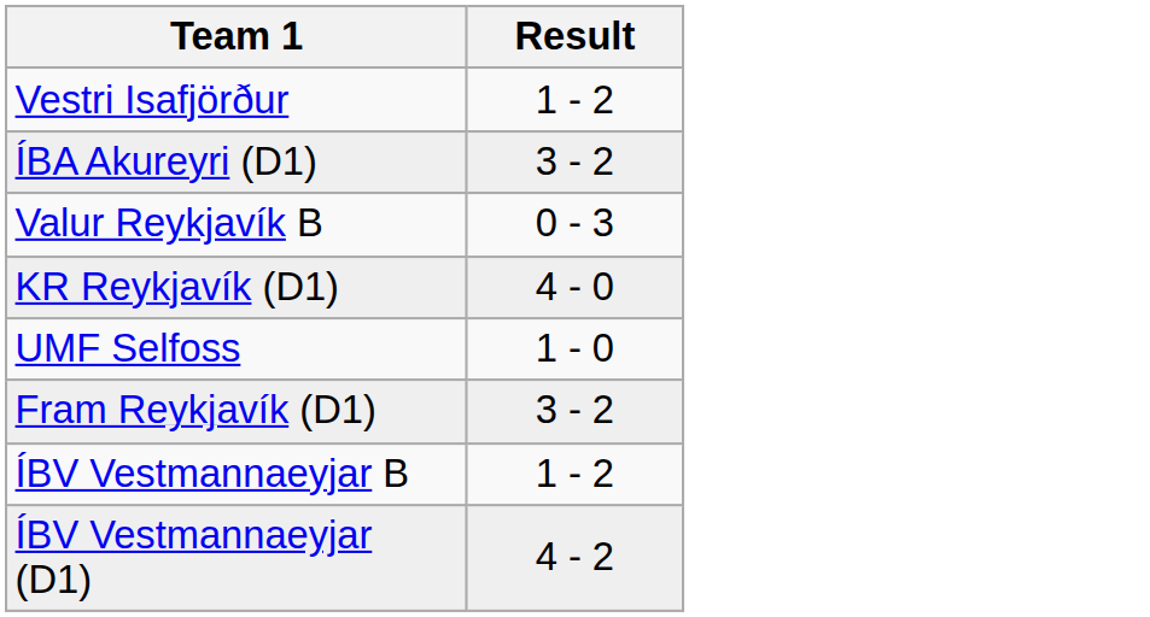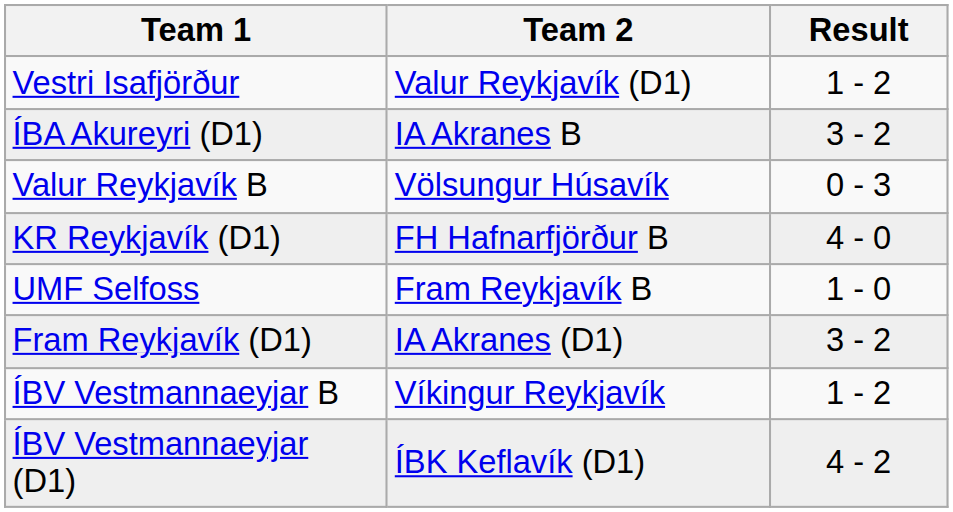 <table class="wikitable">
 <tr>
 <th width="180">Team 1</th>
+<th width="180">Team 2</th>
 <th width="80">Result</th>
 </tr>
 <tr>
 <td><a href='#'>Vestri Isafjörður</a></td>
+<td><a href='#'>Valur Reykjavík</a> (D1)</td>
 <td align="center">1 - 2</td>
 </tr>
 <tr style="background:#EFEFEF">
 <td><a href='#'>ÍBA Akureyri</a> (D1)</td>
+<td><a href='#'>IA Akranes</a> B</td>
 <td align="center">3 - 2</td>
 </tr>
 <tr>
 <td><a href='#'>Valur Reykjavík</a> B</td>
+<td><a href='#'>Völsungur Húsavík</a></td>
 <td align="center">0 - 3</td>
 </tr>
 <tr style="background:#EFEFEF">
 <td><a href='#'>KR Reykjavík</a> (D1)</td>
+<td><a href='#'>FH Hafnarfjörður</a> B</td>
 <td align="center">4 - 0</td>
 </tr>
 <tr>
 <td><a href='#'>UMF Selfoss</a></td>
+<td><a href='#'>Fram Reykjavík</a> B</td>
 <td align="center">1 - 0</td>
 </tr>
 <tr style="background:#EFEFEF">
 <td><a href='#'>Fram Reykjavík</a> (D1)</td>
+<td><a href='#'>IA Akranes</a> (D1)</td>
 <td align="center">3 - 2</td>
 </tr>
 <tr>
 <td><a href='#'>ÍBV Vestmannaeyjar</a> B</td>
+<td><a href='#'>Víkingur Reykjavík</a></td>
 <td align="center">1 - 2</td>
 </tr>
 <tr style="background:#EFEFEF">
 <td><a href='#'>ÍBV Vestmannaeyjar</a> (D1)</td>
+<td><a href='#'>ÍBK Keflavík</a> (D1)</td>
 <td align="center">4 - 2</td>
 </tr>
 </table>
